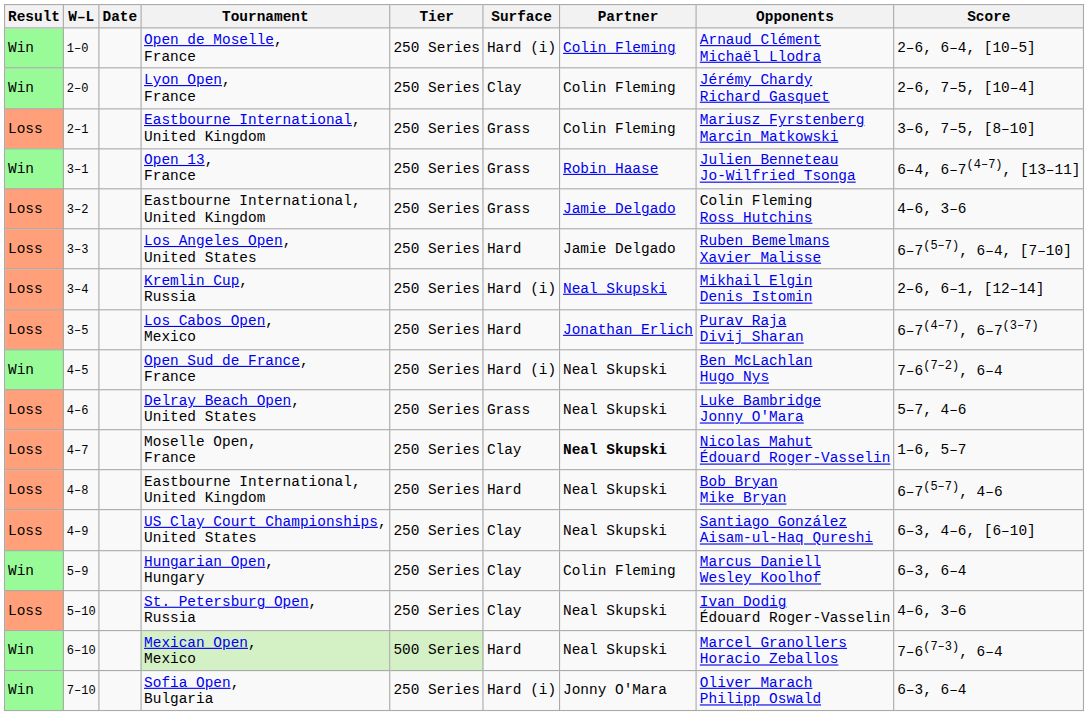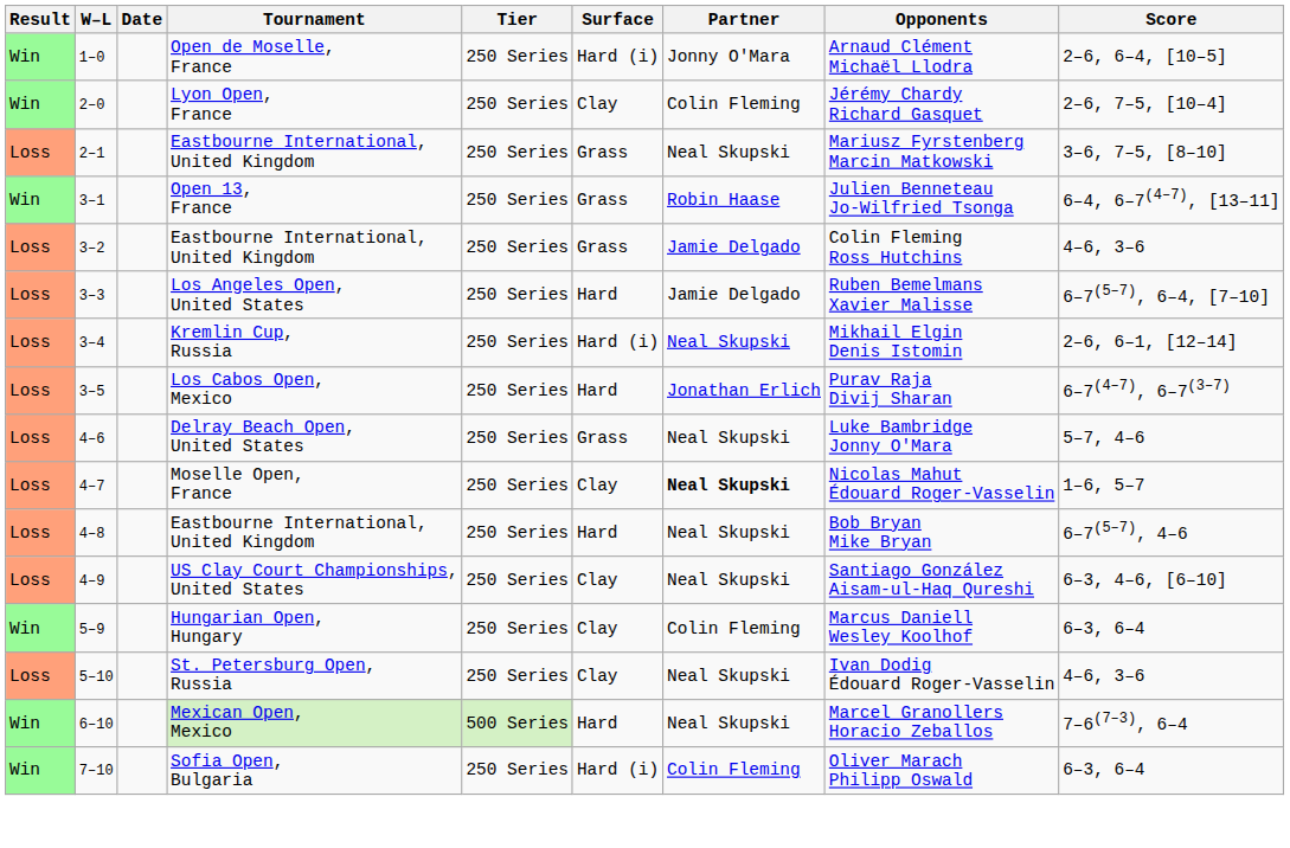 <table class="sortable wikitable">
 <tr>
 <th>Result</th>
 <th class=unsortable>W–L</th>
 <th>Date</th>
 <th>Tournament</th>
 <th>Tier</th>
 <th>Surface</th>
 <th>Partner</th>
 <th>Opponents</th>
 <th class=unsortable>Score</th>
 </tr>
 <tr>
 <td bgcolor=98FB98>Win</td>
 <td><small>1–0</small></td>
 <td><a href='#'></a></td>
 <td><a href='#'>Open de Moselle</a>, <br> France</td>
 <td>250 Series</td>
 <td>Hard (i)</td>
-<td> <a href='#'>Colin Fleming</a></td>
+<td> Jonny O'Mara</td>
 <td> <a href='#'>Arnaud Clément</a><br> <a href='#'>Michaël Llodra</a></td>
 <td>2–6, 6–4, [10–5]</td>
 </tr>
 <tr>
 <td bgcolor=98FB98>Win</td>
 <td><small>2–0</small></td>
 <td><a href='#'></a></td>
 <td><a href='#'>Lyon Open</a>, <br> France</td>
 <td>250 Series</td>
 <td>Clay</td>
 <td> Colin Fleming</td>
 <td> <a href='#'>Jérémy Chardy</a><br> <a href='#'>Richard Gasquet</a></td>
 <td>2–6, 7–5, [10–4]</td>
 </tr>
 <tr>
 <td bgcolor=FFA07A>Loss</td>
 <td><small>2–1</small></td>
 <td><a href='#'></a></td>
 <td><a href='#'>Eastbourne International</a>, <br> United Kingdom</td>
 <td>250 Series</td>
 <td>Grass</td>
-<td> Colin Fleming</td>
+<td> Neal Skupski</td>
 <td> <a href='#'>Mariusz Fyrstenberg</a><br> <a href='#'>Marcin Matkowski</a></td>
 <td>3–6, 7–5, [8–10]</td>
 </tr>
 <tr>
 <td bgcolor=98FB98>Win</td>
 <td><small>3–1</small></td>
 <td><a href='#'></a></td>
 <td><a href='#'>Open 13</a>, <br> France</td>
 <td>250 Series</td>
 <td>Grass</td>
 <td> <a href='#'>Robin Haase</a></td>
 <td> <a href='#'>Julien Benneteau</a><br> <a href='#'>Jo-Wilfried Tsonga</a></td>
 <td>6–4, 6–7<sup>(4–7)</sup>, [13–11]</td>
 </tr>
 <tr>
 <td bgcolor=FFA07A>Loss</td>
 <td><small>3–2</small></td>
 <td><a href='#'></a></td>
 <td>Eastbourne International, <br> United Kingdom</td>
 <td>250 Series</td>
 <td>Grass</td>
 <td> <a href='#'>Jamie Delgado</a></td>
 <td> Colin Fleming<br> <a href='#'>Ross Hutchins</a></td>
 <td>4–6, 3–6</td>
 </tr>
 <tr>
 <td bgcolor=FFA07A>Loss</td>
 <td><small>3–3</small></td>
 <td><a href='#'></a></td>
 <td><a href='#'>Los Angeles Open</a>, <br> United States</td>
 <td>250 Series</td>
 <td>Hard</td>
 <td> Jamie Delgado</td>
 <td> <a href='#'>Ruben Bemelmans</a><br> <a href='#'>Xavier Malisse</a></td>
 <td>6–7<sup>(5–7)</sup>, 6–4, [7–10]</td>
 </tr>
 <tr>
 <td bgcolor=FFA07A>Loss</td>
 <td><small>3–4</small></td>
 <td><a href='#'></a></td>
 <td><a href='#'>Kremlin Cup</a>, <br> Russia</td>
 <td>250 Series</td>
 <td>Hard (i)</td>
 <td> <a href='#'>Neal Skupski</a></td>
 <td> <a href='#'>Mikhail Elgin</a><br> <a href='#'>Denis Istomin</a></td>
 <td>2–6, 6–1, [12–14]</td>
 </tr>
 <tr>
 <td bgcolor=FFA07A>Loss</td>
 <td><small>3–5</small></td>
 <td><a href='#'></a></td>
 <td><a href='#'>Los Cabos Open</a>, <br> Mexico</td>
 <td>250 Series</td>
 <td>Hard</td>
 <td> <a href='#'>Jonathan Erlich</a></td>
 <td> <a href='#'>Purav Raja</a><br> <a href='#'>Divij Sharan</a></td>
 <td>6–7<sup>(4–7)</sup>, 6–7<sup>(3–7)</sup></td>
-</tr>
-<tr>
-<td bgcolor=98FB98>Win</td>
-<td><small>4–5</small></td>
-<td><a href='#'></a></td>
-<td><a href='#'>Open Sud de France</a>, <br> France</td>
-<td>250 Series</td>
-<td>Hard (i)</td>
-<td> Neal Skupski</td>
-<td> <a href='#'>Ben McLachlan</a><br> <a href='#'>Hugo Nys</a></td>
-<td>7–6<sup>(7–2)</sup>, 6–4</td>
 </tr>
 <tr>
 <td bgcolor=FFA07A>Loss</td>
 <td><small>4–6</small></td>
 <td><a href='#'></a></td>
 <td><a href='#'>Delray Beach Open</a>, <br> United States</td>
 <td>250 Series</td>
 <td>Grass</td>
 <td> Neal Skupski</td>
 <td> <a href='#'>Luke Bambridge</a><br> <a href='#'>Jonny O'Mara</a></td>
 <td>5–7, 4–6</td>
 </tr>
 <tr>
 <td bgcolor=FFA07A>Loss</td>
 <td><small>4–7</small></td>
 <td><a href='#'></a></td>
 <td>Moselle Open, <br> France</td>
 <td>250 Series</td>
 <td>Clay</td>
 <td><strong> Neal Skupski</strong></td>
 <td> <a href='#'>Nicolas Mahut</a><br> <a href='#'>Édouard Roger-Vasselin</a></td>
 <td>1–6, 5–7</td>
 </tr>
 <tr>
 <td bgcolor=FFA07A>Loss</td>
 <td><small>4–8</small></td>
 <td><a href='#'></a></td>
 <td>Eastbourne International, <br> United Kingdom</td>
 <td>250 Series</td>
 <td>Hard</td>
 <td> Neal Skupski</td>
 <td> <a href='#'>Bob Bryan</a><br> <a href='#'>Mike Bryan</a></td>
 <td>6–7<sup>(5–7)</sup>, 4–6</td>
 </tr>
 <tr>
 <td bgcolor=FFA07A>Loss</td>
 <td><small>4–9</small></td>
 <td><a href='#'></a></td>
 <td><a href='#'>US Clay Court Championships</a>, <br> United States</td>
 <td>250 Series</td>
 <td>Clay</td>
 <td> Neal Skupski</td>
 <td> <a href='#'>Santiago González</a><br> <a href='#'>Aisam-ul-Haq Qureshi</a></td>
 <td>6–3, 4–6, [6–10]</td>
 </tr>
 <tr>
 <td bgcolor=98FB98>Win</td>
 <td><small>5–9</small></td>
 <td><a href='#'></a></td>
 <td><a href='#'>Hungarian Open</a>, <br> Hungary</td>
 <td>250 Series</td>
 <td>Clay</td>
 <td> Colin Fleming</td>
 <td> <a href='#'>Marcus Daniell</a><br> <a href='#'>Wesley Koolhof</a></td>
 <td>6–3, 6–4</td>
 </tr>
 <tr>
 <td bgcolor=FFA07A>Loss</td>
 <td><small>5–10</small></td>
 <td><a href='#'></a></td>
 <td><a href='#'>St. Petersburg Open</a>, <br> Russia</td>
 <td>250 Series</td>
 <td>Clay</td>
 <td> Neal Skupski</td>
 <td> <a href='#'>Ivan Dodig</a><br> Édouard Roger-Vasselin</td>
 <td>4–6, 3–6</td>
 </tr>
 <tr>
 <td bgcolor=98FB98>Win</td>
 <td><small>6–10</small></td>
 <td><a href='#'></a></td>
 <td style=background:#d4f1c5><a href='#'>Mexican Open</a>, <br> Mexico</td>
 <td style=background:#d4f1c5>500 Series</td>
 <td>Hard</td>
 <td> Neal Skupski</td>
 <td> <a href='#'>Marcel Granollers</a><br> <a href='#'>Horacio Zeballos</a></td>
 <td>7–6<sup>(7–3)</sup>, 6–4</td>
 </tr>
 <tr>
 <td bgcolor=98FB98>Win</td>
 <td><small>7–10</small></td>
 <td><a href='#'></a></td>
 <td><a href='#'>Sofia Open</a>,<br>Bulgaria</td>
 <td>250 Series</td>
 <td>Hard (i)</td>
-<td> Jonny O'Mara</td>
+<td> <a href='#'>Colin Fleming</a></td>
 <td> <a href='#'>Oliver Marach</a><br> <a href='#'>Philipp Oswald</a></td>
 <td>6–3, 6–4</td>
 </tr>
 </table>
